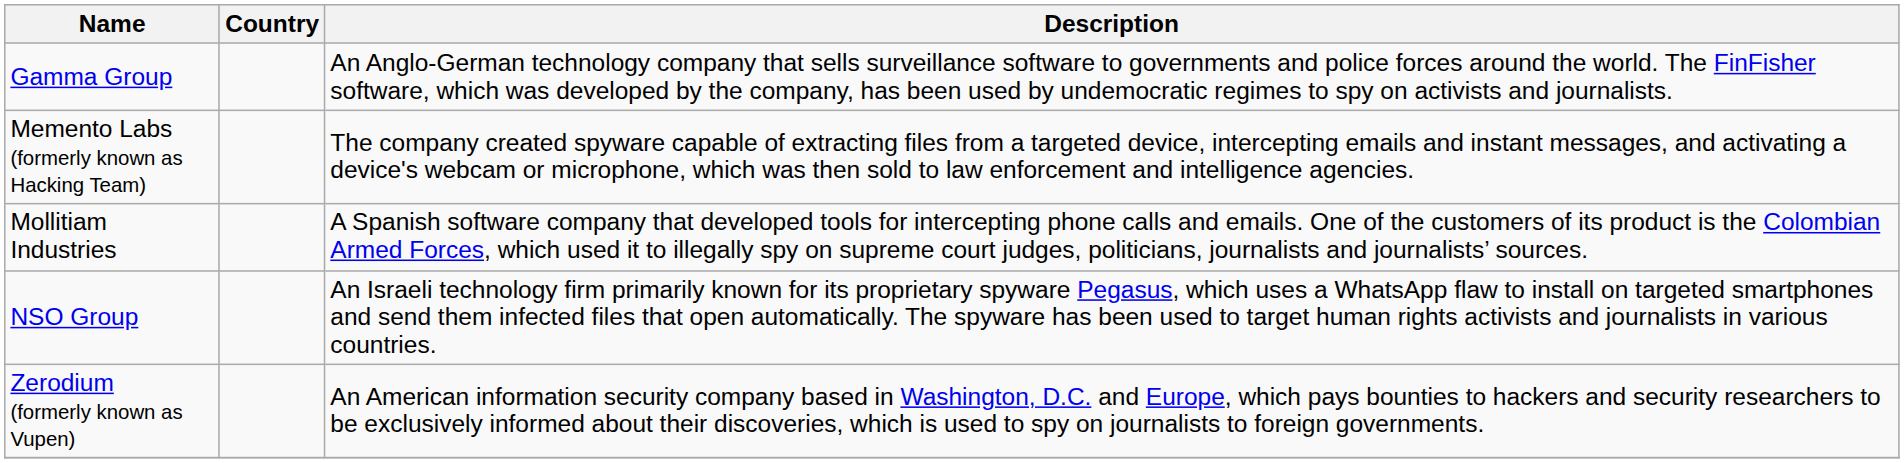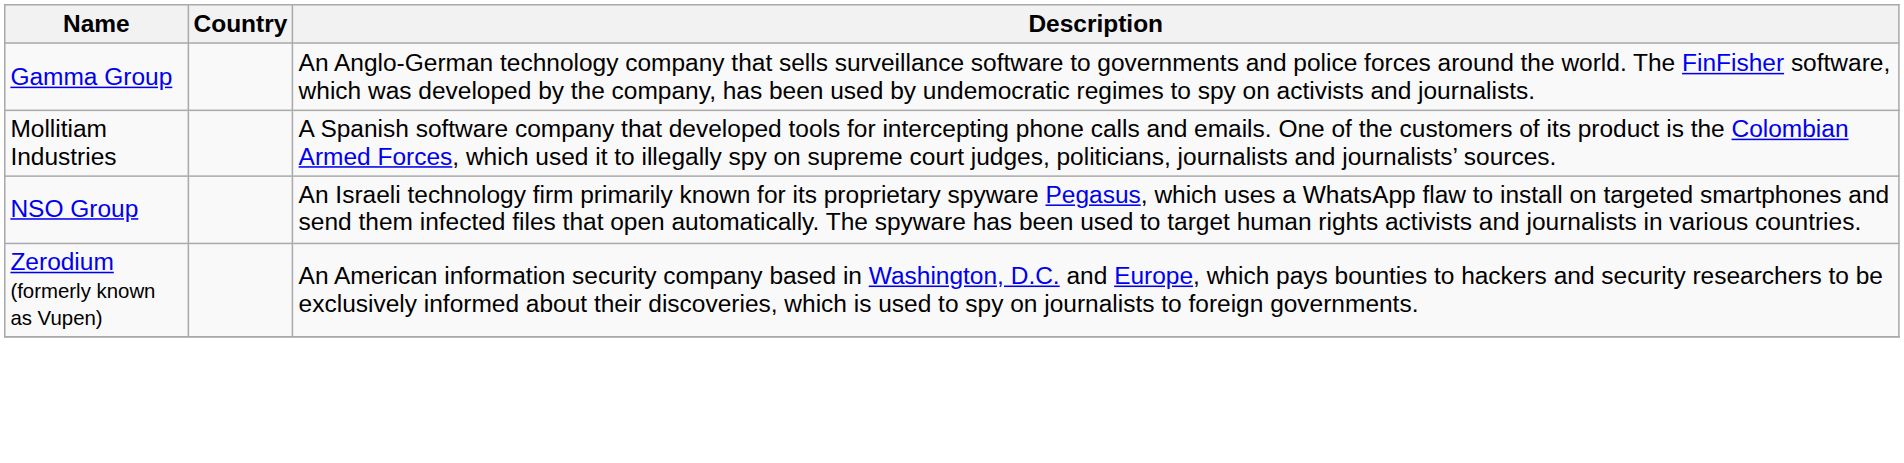 <table class="wikitable sortable" width="98%">
 <tr>
 <th>Name</th>
 <th>Country</th>
 <th>Description</th>
 </tr>
 <tr>
 <td><a href='#'>Gamma Group</a></td>
 <td><br></td>
 <td>An Anglo-German technology company that sells surveillance software to governments and police forces around the world. The <a href='#'>FinFisher</a> software, which was developed by the company, has been used by undemocratic regimes to spy on activists and journalists.</td>
-</tr>
-<tr>
-<td>Memento Labs<br><small>(formerly known as Hacking Team)</small></td>
-<td><br><br></td>
-<td>The company created spyware capable of extracting files from a targeted device, intercepting emails and instant messages, and activating a device's webcam or microphone, which was then sold to law enforcement and intelligence agencies.</td>
 </tr>
 <tr>
 <td>Mollitiam Industries</td>
 <td></td>
 <td>A Spanish software company that developed tools for intercepting phone calls and emails. One of the customers of its product is the <a href='#'>Colombian Armed Forces</a>, which used it to illegally spy on supreme court judges, politicians, journalists and journalists’ sources.</td>
 </tr>
 <tr>
 <td><a href='#'>NSO Group</a></td>
 <td></td>
 <td>An Israeli technology firm primarily known for its proprietary spyware <a href='#'>Pegasus</a>, which uses a WhatsApp flaw to install on targeted smartphones and send them infected files that open automatically. The spyware has been used to target human rights activists and journalists in various countries.</td>
 </tr>
 <tr>
 <td><a href='#'>Zerodium</a><br><small>(formerly known as Vupen)</small></td>
 <td></td>
 <td>An American information security company based in <a href='#'>Washington, D.C.</a> and <a href='#'>Europe</a>, which pays bounties to hackers and security researchers to be exclusively informed about their discoveries, which is used to spy on journalists to foreign governments.</td>
 </tr>
 <tr>
 </tr>
 </table>
